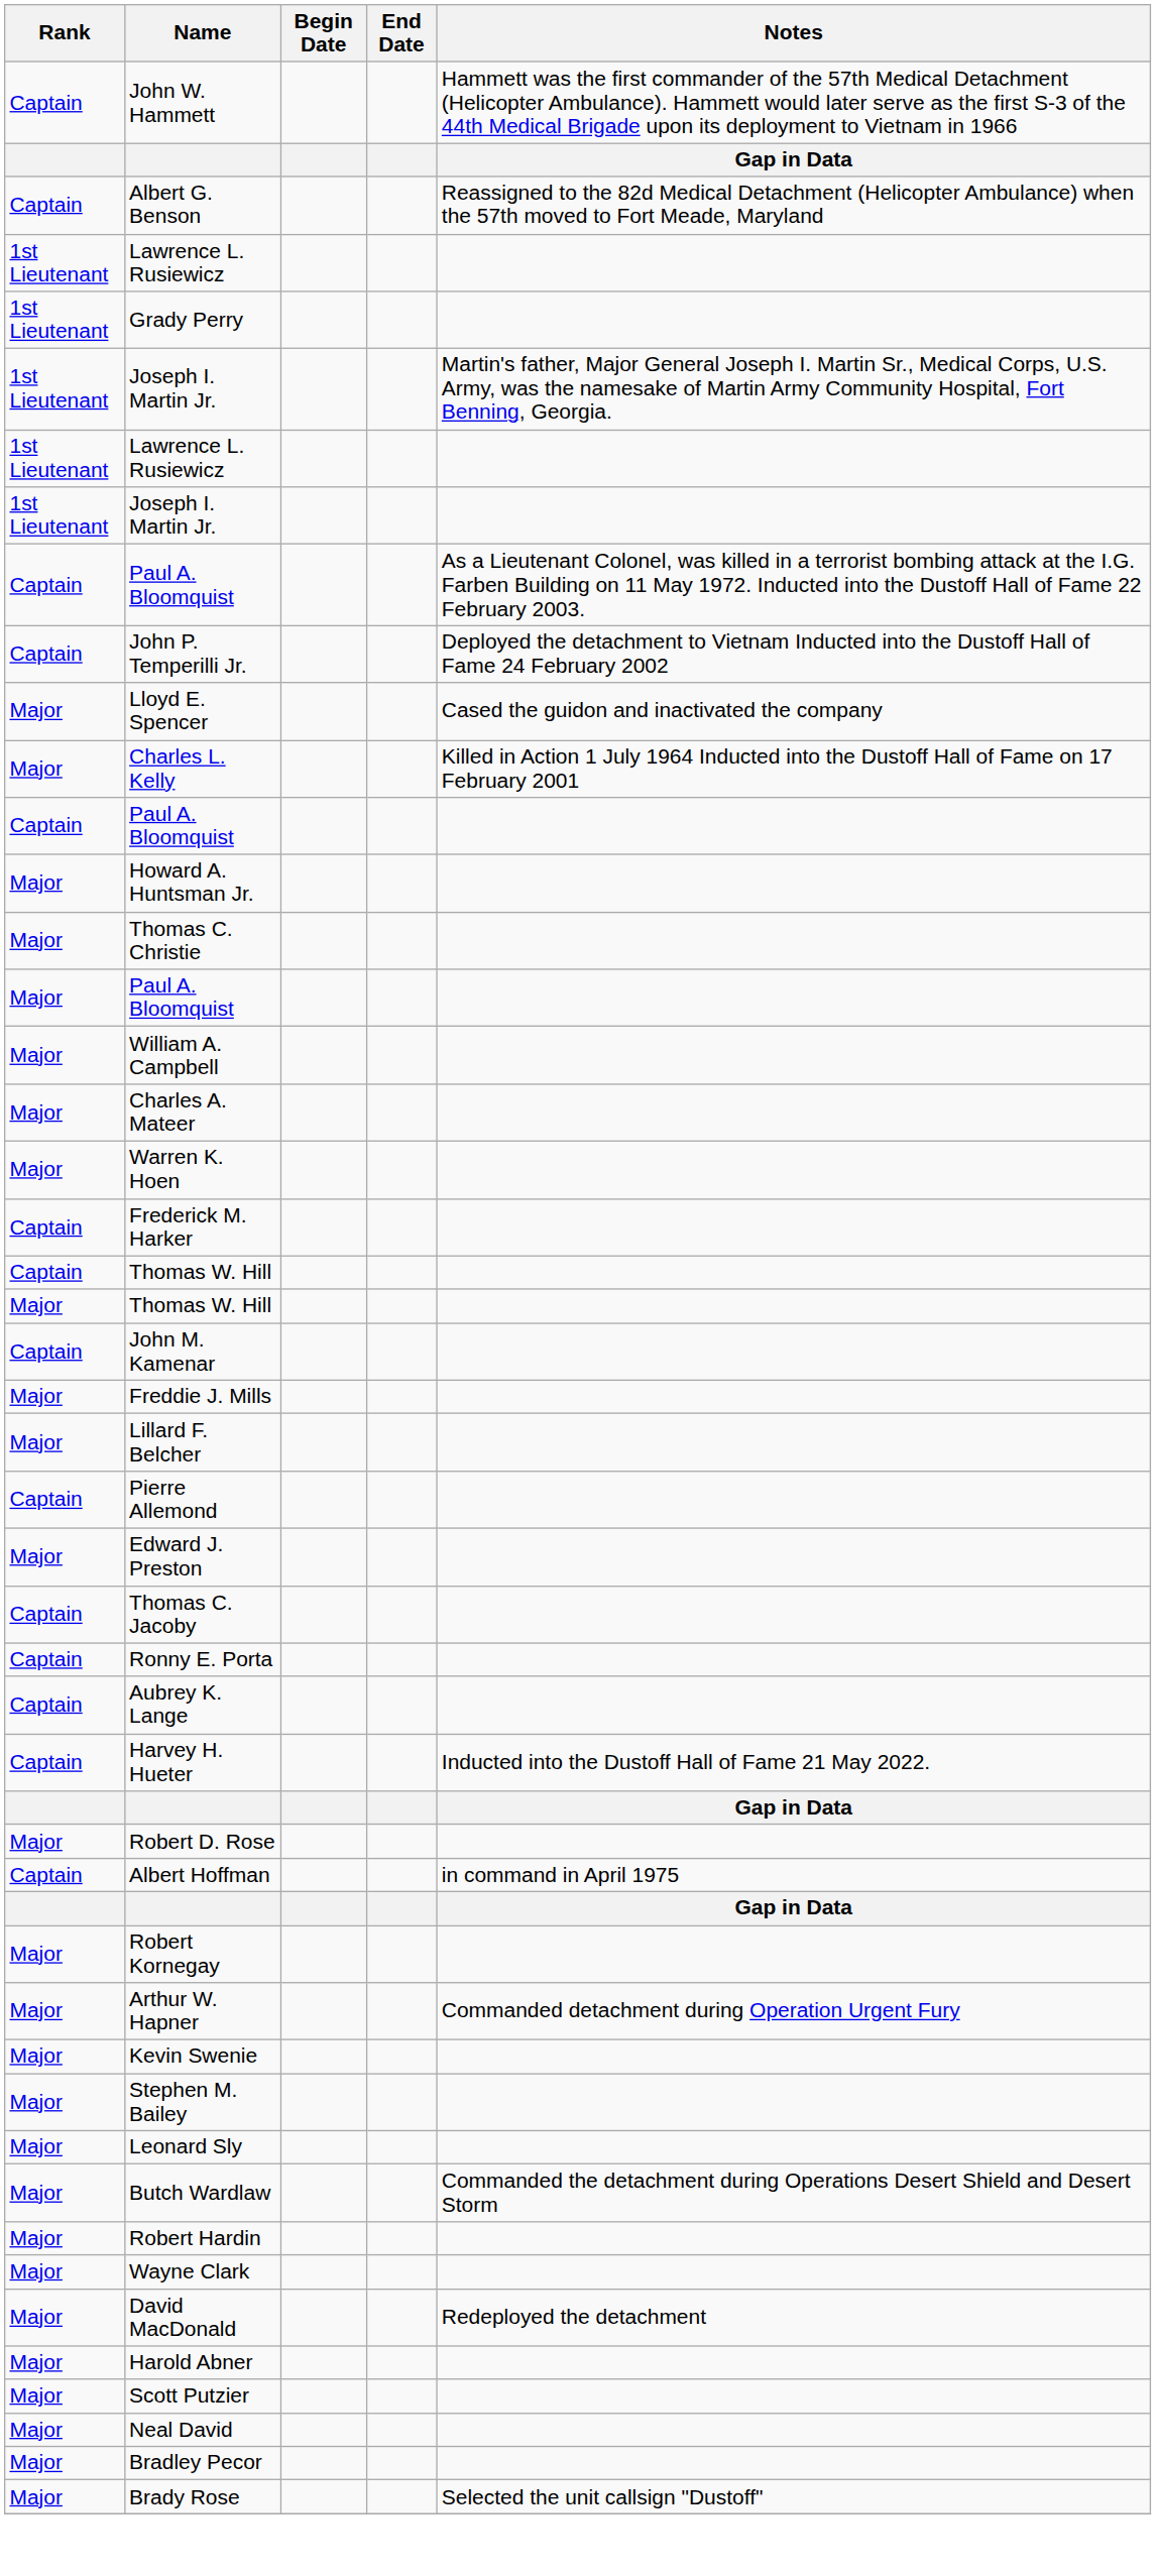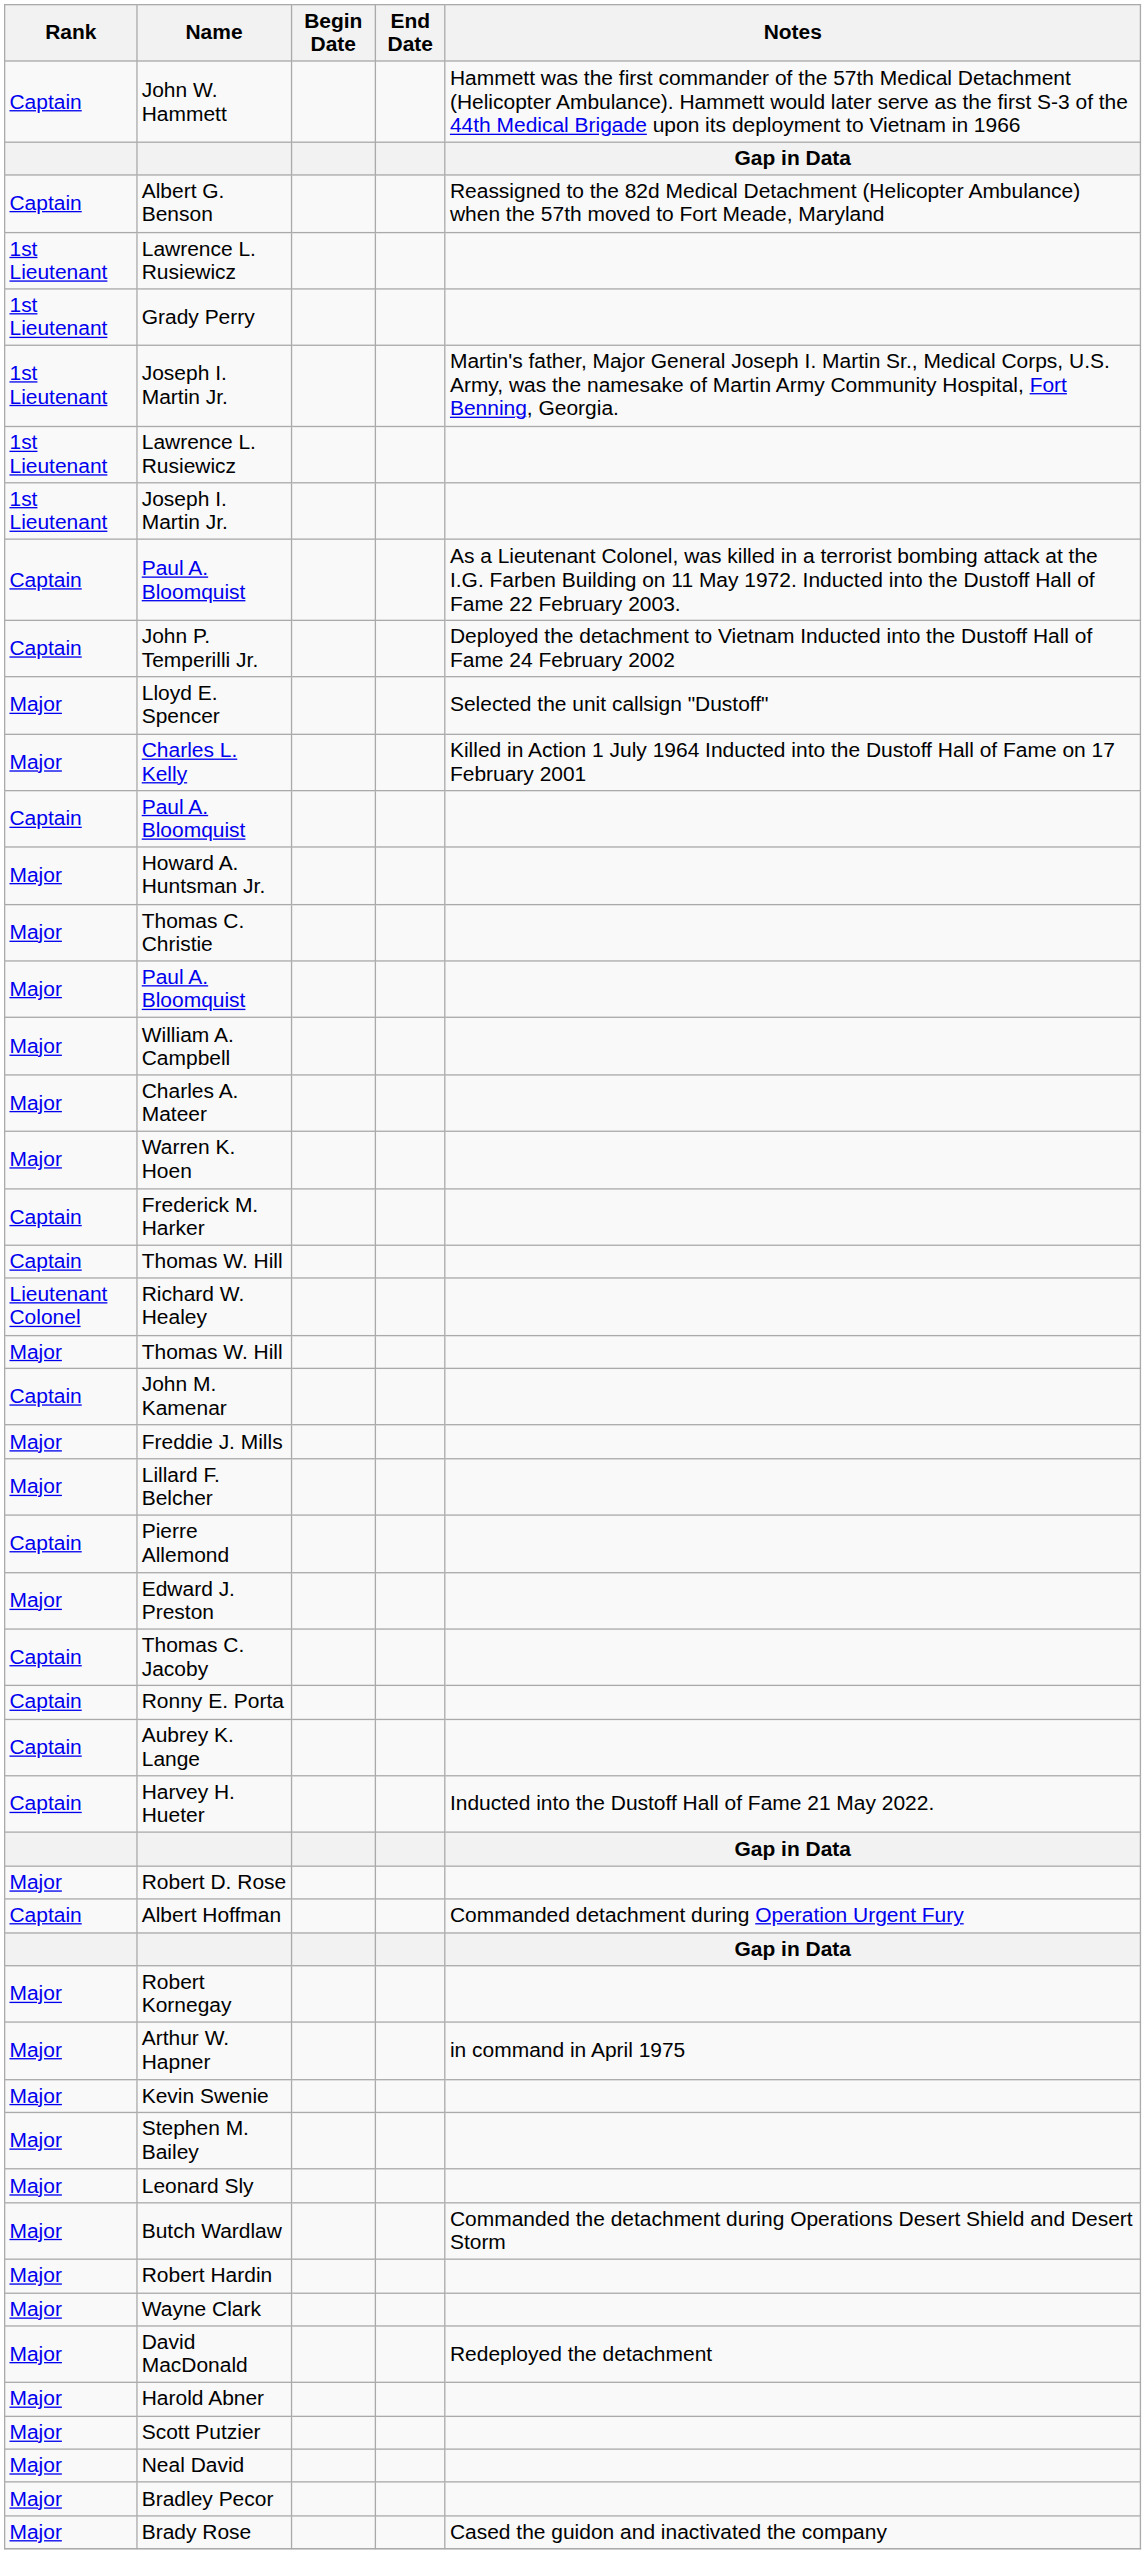 <table class="wikitable sortable">
 <tr>
 <th class=unsortable>Rank</th>
 <th>Name</th>
 <th>Begin Date</th>
 <th>End Date</th>
 <th class=unsortable>Notes</th>
 </tr>
 <tr>
 <td><a href='#'>Captain</a></td>
 <td>John W. Hammett</td>
 <td align=center></td>
 <td></td>
 <td>Hammett was the first commander of the 57th Medical Detachment (Helicopter Ambulance). Hammett would later serve as the first S-3 of the <a href='#'>44th Medical Brigade</a> upon its deployment to Vietnam in 1966</td>
 </tr>
 <tr>
 <th></th>
 <th></th>
 <th></th>
 <th></th>
 <th>Gap in Data</th>
 </tr>
 <tr>
 <td><a href='#'>Captain</a></td>
 <td>Albert G. Benson</td>
 <td></td>
 <td align=center></td>
 <td>Reassigned to the 82d Medical Detachment (Helicopter Ambulance) when the 57th moved to Fort Meade, Maryland</td>
 </tr>
 <tr>
 <td><a href='#'>1st Lieutenant</a></td>
 <td>Lawrence L. Rusiewicz</td>
 <td align=center></td>
 <td align=center></td>
 <td></td>
 </tr>
 <tr>
 <td><a href='#'>1st Lieutenant</a></td>
 <td>Grady Perry</td>
 <td align=center></td>
 <td align=center></td>
 <td></td>
 </tr>
 <tr>
 <td><a href='#'>1st Lieutenant</a></td>
 <td>Joseph I. Martin Jr.</td>
 <td align=center></td>
 <td align=center></td>
 <td>Martin's father, Major General Joseph I. Martin Sr., Medical Corps, U.S. Army, was the namesake of Martin Army Community Hospital, <a href='#'>Fort Benning</a>, Georgia.</td>
 </tr>
 <tr>
 <td><a href='#'>1st Lieutenant</a></td>
 <td>Lawrence L. Rusiewicz</td>
 <td align=center></td>
 <td align=center></td>
 <td></td>
 </tr>
 <tr>
 <td><a href='#'>1st Lieutenant</a></td>
 <td>Joseph I. Martin Jr.</td>
 <td align=center></td>
 <td align=center></td>
 <td></td>
 </tr>
 <tr>
 <td><a href='#'>Captain</a></td>
 <td><a href='#'>Paul A. Bloomquist</a></td>
 <td align=center></td>
 <td align=center></td>
 <td>As a Lieutenant Colonel, was killed in a terrorist bombing attack at the I.G. Farben Building on 11 May 1972. Inducted into the Dustoff Hall of Fame 22 February 2003.</td>
 </tr>
 <tr>
 <td><a href='#'>Captain</a></td>
 <td>John P. Temperilli Jr.</td>
 <td align=center></td>
 <td align=center></td>
 <td>Deployed the detachment to Vietnam Inducted into the Dustoff Hall of Fame 24 February 2002</td>
 </tr>
 <tr>
 <td><a href='#'>Major</a></td>
 <td>Lloyd E. Spencer</td>
 <td align=center></td>
 <td align=center></td>
-<td>Cased the guidon and inactivated the company</td>
+<td>Selected the unit callsign "Dustoff"</td>
 </tr>
 <tr>
 <td><a href='#'>Major</a></td>
 <td><a href='#'>Charles L. Kelly</a></td>
 <td align=center></td>
 <td align=center></td>
 <td>Killed in Action 1 July 1964 Inducted into the Dustoff Hall of Fame on 17 February 2001</td>
 </tr>
 <tr>
 <td><a href='#'>Captain</a></td>
 <td><a href='#'>Paul A. Bloomquist</a></td>
 <td align=center></td>
 <td align=center></td>
 <td></td>
 </tr>
 <tr>
 <td><a href='#'>Major</a></td>
 <td>Howard A. Huntsman Jr.</td>
 <td align=center></td>
 <td align=center></td>
 <td></td>
 </tr>
 <tr>
 <td><a href='#'>Major</a></td>
 <td>Thomas C. Christie</td>
 <td align=center> </td>
 <td align=center></td>
 <td></td>
 </tr>
 <tr>
 <td><a href='#'>Major</a></td>
 <td><a href='#'>Paul A. Bloomquist</a></td>
 <td align=center></td>
 <td align=center></td>
 <td></td>
 </tr>
 <tr>
 <td><a href='#'>Major</a></td>
 <td>William A. Campbell</td>
 <td align=center></td>
 <td align=center> </td>
 <td></td>
 </tr>
 <tr>
 <td><a href='#'>Major</a></td>
 <td>Charles A. Mateer</td>
 <td align=center></td>
 <td align=center></td>
 <td></td>
 </tr>
 <tr>
 <td><a href='#'>Major</a></td>
 <td>Warren K. Hoen</td>
 <td align=center></td>
 <td align=center></td>
 <td></td>
 </tr>
 <tr>
 <td><a href='#'>Captain</a></td>
 <td>Frederick M. Harker</td>
 <td align=center></td>
 <td align=center></td>
 <td></td>
 </tr>
 <tr>
 <td><a href='#'>Captain</a></td>
 <td>Thomas W. Hill</td>
+<td align=center></td>
+<td align=center></td>
+<td></td>
+</tr>
+<tr>
+<td><a href='#'>Lieutenant Colonel</a></td>
+<td>Richard W. Healey</td>
 <td align=center></td>
 <td align=center></td>
 <td></td>
 </tr>
 <tr>
 <td><a href='#'>Major</a></td>
 <td>Thomas W. Hill</td>
 <td align=center></td>
 <td align=center></td>
 <td></td>
 </tr>
 <tr>
 <td><a href='#'>Captain</a></td>
 <td>John M. Kamenar</td>
 <td align=center></td>
 <td align=center></td>
 <td></td>
 </tr>
 <tr>
 <td><a href='#'>Major</a></td>
 <td>Freddie J. Mills</td>
 <td align=center></td>
 <td align=center></td>
 <td></td>
 </tr>
 <tr>
 <td><a href='#'>Major</a></td>
 <td>Lillard F. Belcher</td>
 <td align=center></td>
 <td align=center></td>
 <td></td>
 </tr>
 <tr>
 <td><a href='#'>Captain</a></td>
 <td>Pierre Allemond</td>
 <td align=center></td>
 <td align=center></td>
 <td></td>
 </tr>
 <tr>
 <td><a href='#'>Major</a></td>
 <td>Edward J. Preston</td>
 <td align=center></td>
 <td align=center></td>
 <td></td>
 </tr>
 <tr>
 <td><a href='#'>Captain</a></td>
 <td>Thomas C. Jacoby</td>
 <td align=center></td>
 <td align=center></td>
 <td></td>
 </tr>
 <tr>
 <td><a href='#'>Captain</a></td>
 <td>Ronny E. Porta</td>
 <td align=center></td>
 <td align=center></td>
 <td></td>
 </tr>
 <tr>
 <td><a href='#'>Captain</a></td>
 <td>Aubrey K. Lange</td>
 <td align=center></td>
 <td align=center></td>
 <td></td>
 </tr>
 <tr>
 <td><a href='#'>Captain</a></td>
 <td>Harvey H. Hueter</td>
 <td align=center></td>
 <td align=center></td>
 <td>Inducted into the Dustoff Hall of Fame 21 May 2022.</td>
 </tr>
 <tr>
 <th></th>
 <th></th>
 <th></th>
 <th></th>
 <th>Gap in Data</th>
 </tr>
 <tr>
 <td><a href='#'>Major</a></td>
 <td>Robert D. Rose</td>
 <td align=center></td>
 <td></td>
 <td></td>
 </tr>
 <tr>
 <td><a href='#'>Captain</a></td>
 <td>Albert Hoffman</td>
 <td></td>
 <td></td>
-<td>in command in April 1975</td>
+<td>Commanded detachment during <a href='#'>Operation Urgent Fury</a></td>
 </tr>
 <tr>
 <th></th>
 <th></th>
 <th></th>
 <th></th>
 <th>Gap in Data</th>
 </tr>
 <tr>
 <td><a href='#'>Major</a></td>
 <td>Robert Kornegay</td>
 <td></td>
 <td align=center></td>
 <td></td>
 </tr>
 <tr>
 <td><a href='#'>Major</a></td>
 <td>Arthur W. Hapner</td>
 <td align=center></td>
 <td align=center></td>
-<td>Commanded detachment during <a href='#'>Operation Urgent Fury</a></td>
+<td>in command in April 1975</td>
 </tr>
 <tr>
 <td><a href='#'>Major</a></td>
 <td>Kevin Swenie</td>
 <td align=center></td>
 <td align=center></td>
 <td></td>
 </tr>
 <tr>
 <td><a href='#'>Major</a></td>
 <td>Stephen M. Bailey</td>
 <td align=center></td>
 <td align=center></td>
 <td></td>
 </tr>
 <tr>
 <td><a href='#'>Major</a></td>
 <td>Leonard Sly</td>
 <td align=center></td>
 <td align=center></td>
 <td></td>
 </tr>
 <tr>
 <td><a href='#'>Major</a></td>
 <td>Butch Wardlaw</td>
 <td align=center></td>
 <td align=center></td>
 <td>Commanded the detachment during Operations Desert Shield and Desert Storm</td>
 </tr>
 <tr>
 <td><a href='#'>Major</a></td>
 <td>Robert Hardin</td>
 <td align=center></td>
 <td align=center></td>
 <td></td>
 </tr>
 <tr>
 <td><a href='#'>Major</a></td>
 <td>Wayne Clark</td>
 <td align=center></td>
 <td align=center></td>
 <td></td>
 </tr>
 <tr>
 <td><a href='#'>Major</a></td>
 <td>David MacDonald</td>
 <td align=center></td>
 <td align=center></td>
 <td>Redeployed the detachment</td>
 </tr>
 <tr>
 <td><a href='#'>Major</a></td>
 <td>Harold Abner</td>
 <td align=center></td>
 <td align=center></td>
 <td></td>
 </tr>
 <tr>
 <td><a href='#'>Major</a></td>
 <td>Scott Putzier</td>
 <td align=center></td>
 <td align=center></td>
 <td></td>
 </tr>
 <tr>
 <td><a href='#'>Major</a></td>
 <td>Neal David</td>
 <td align=center></td>
 <td align=center></td>
 <td></td>
 </tr>
 <tr>
 <td><a href='#'>Major</a></td>
 <td>Bradley Pecor</td>
 <td align=center></td>
 <td align=center></td>
 <td></td>
 </tr>
 <tr>
 <td><a href='#'>Major</a></td>
 <td>Brady Rose</td>
 <td align=center></td>
 <td align=center></td>
-<td>Selected the unit callsign "Dustoff"</td>
+<td>Cased the guidon and inactivated the company</td>
 </tr>
 <tr>
 </tr>
 </table>
